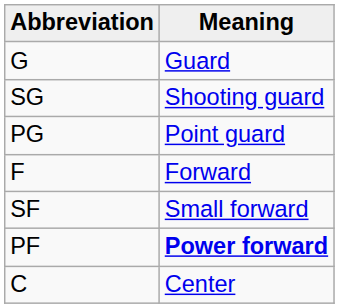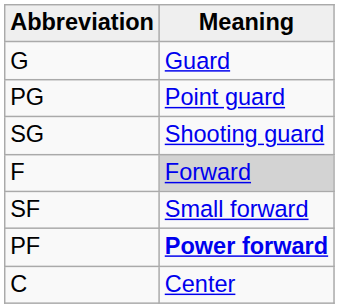 <table class="wikitable">
 <tr bgcolor="#efefef">
 <td><strong>Abbreviation</strong></td>
 <td align=center><strong>Meaning</strong></td>
 </tr>
 <tr>
 <td>G</td>
 <td><a href='#'>Guard</a></td>
 </tr>
 <tr>
+<td>PG</td>
+<td><a href='#'>Point guard</a></td>
+</tr>
+<tr>
 <td>SG</td>
 <td><a href='#'>Shooting guard</a></td>
 </tr>
 <tr>
-<td>PG</td>
-<td><a href='#'>Point guard</a></td>
-</tr>
-<tr>
 <td>F</td>
-<td><a href='#'>Forward</a></td>
+<td style="background: lightgrey;"><a href='#'>Forward</a></td>
 </tr>
 <tr>
 <td>SF</td>
 <td><a href='#'>Small forward</a></td>
 </tr>
 <tr>
 <td>PF</td>
 <td><strong><a href='#'>Power forward</a></strong></td>
 </tr>
 <tr>
 <td>C</td>
 <td><a href='#'>Center</a></td>
 </tr>
 </table>
